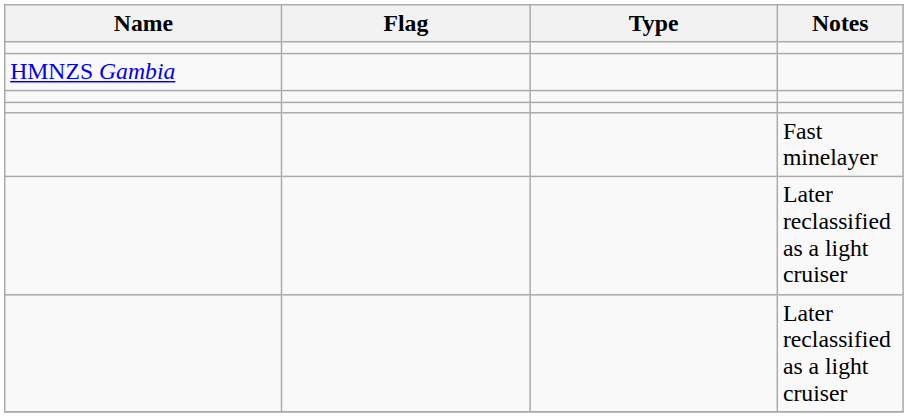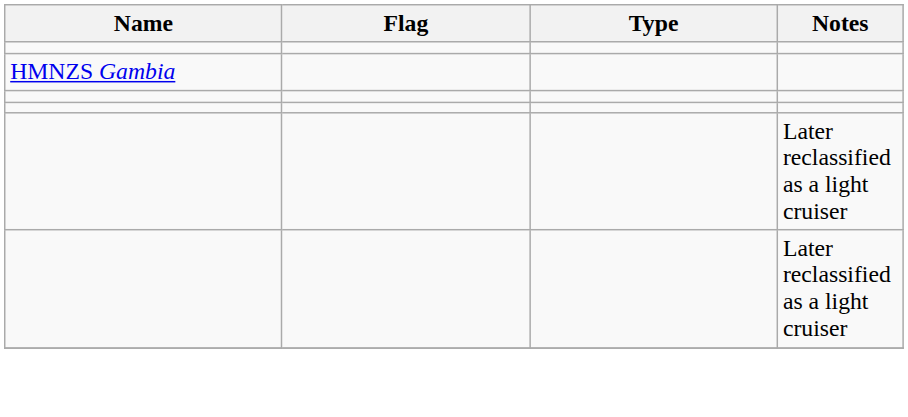 <table class="wikitable sortable">
 <tr>
 <th scope="col" width="180px">Name</th>
 <th scope="col" width="160px">Flag</th>
 <th width="160px">Type</th>
 <th>Notes</th>
 </tr>
 <tr>
 <td align="left"></td>
 <td align="left"></td>
 <td align="left"></td>
 <td align="left"></td>
 </tr>
 <tr>
 <td align="left"><a href='#'>HMNZS <em>Gambia</em></a></td>
 <td align="left"></td>
 <td align="left"></td>
 <td align="left"></td>
 </tr>
 <tr>
 <td align="left"></td>
 <td align="left"></td>
 <td align="left"></td>
 <td align="left"></td>
 </tr>
 <tr>
 <td align="left"></td>
 <td align="left"></td>
 <td align="left"></td>
 <td align="left"></td>
 </tr>
 <tr>
 <td align="left"></td>
 <td align="left"></td>
 <td align="left"></td>
-<td align="left">Fast minelayer</td>
-</tr>
-<tr>
-<td align="left"></td>
-<td align="left"></td>
-<td align="left"></td>
 <td align="left">Later reclassified as a light cruiser</td>
 </tr>
 <tr>
 <td align="left"></td>
 <td align="left"></td>
 <td align="left"></td>
 <td align="left">Later reclassified as a light cruiser</td>
 </tr>
 <tr>
 </tr>
 </table>
